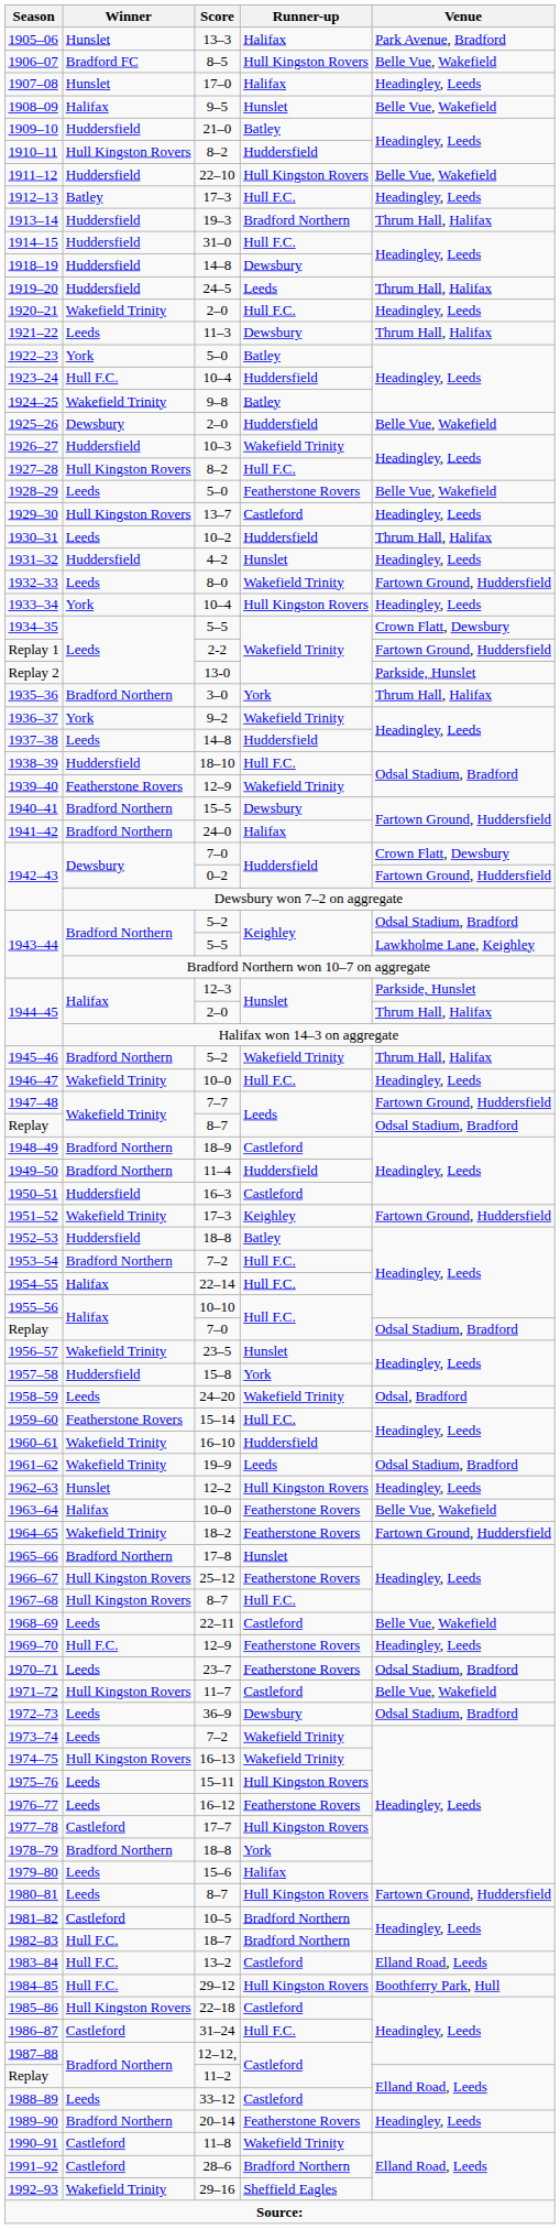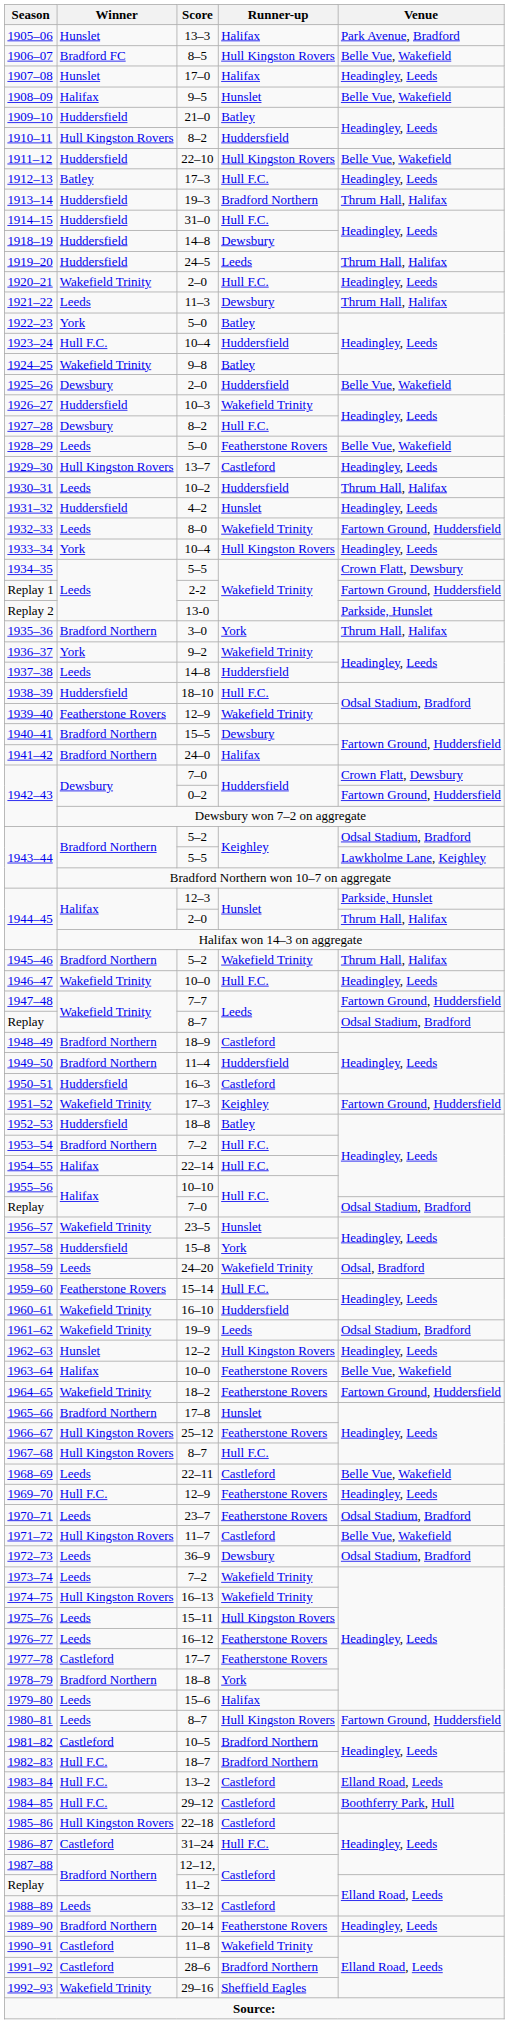 <table class=wikitable>
 <tr>
 <th>Season</th>
 <th>Winner</th>
 <th>Score</th>
 <th>Runner-up</th>
 <th>Venue</th>
 </tr>
 <tr>
 <td><a href='#'>1905–06</a></td>
 <td> <a href='#'>Hunslet</a></td>
 <td style="text-align: center;">13–3</td>
 <td> <a href='#'>Halifax</a></td>
 <td><a href='#'>Park Avenue</a>, <a href='#'>Bradford</a></td>
 </tr>
 <tr>
 <td><a href='#'>1906–07</a></td>
 <td><a href='#'>Bradford FC</a></td>
 <td style="text-align: center;">8–5</td>
 <td> <a href='#'>Hull Kingston Rovers</a></td>
 <td><a href='#'>Belle Vue</a>, <a href='#'>Wakefield</a></td>
 </tr>
 <tr>
 <td><a href='#'>1907–08</a></td>
 <td> <a href='#'>Hunslet</a></td>
 <td style="text-align: center;">17–0</td>
 <td> <a href='#'>Halifax</a></td>
 <td><a href='#'>Headingley</a>, <a href='#'>Leeds</a></td>
 </tr>
 <tr>
 <td><a href='#'>1908–09</a></td>
 <td> <a href='#'>Halifax</a></td>
 <td style="text-align: center;">9–5</td>
 <td> <a href='#'>Hunslet</a></td>
 <td><a href='#'>Belle Vue</a>, <a href='#'>Wakefield</a></td>
 </tr>
 <tr>
 <td><a href='#'>1909–10</a></td>
 <td> <a href='#'>Huddersfield</a></td>
 <td style="text-align: center;">21–0</td>
 <td> <a href='#'>Batley</a></td>
 <td rowspan=2><a href='#'>Headingley</a>, <a href='#'>Leeds</a></td>
 </tr>
 <tr>
 <td><a href='#'>1910–11</a></td>
 <td> <a href='#'>Hull Kingston Rovers</a></td>
 <td style="text-align: center;">8–2</td>
 <td> <a href='#'>Huddersfield</a></td>
 </tr>
 <tr>
 <td><a href='#'>1911–12</a></td>
 <td> <a href='#'>Huddersfield</a></td>
 <td style="text-align: center;">22–10</td>
 <td> <a href='#'>Hull Kingston Rovers</a></td>
 <td><a href='#'>Belle Vue</a>, <a href='#'>Wakefield</a></td>
 </tr>
 <tr>
 <td><a href='#'>1912–13</a></td>
 <td> <a href='#'>Batley</a></td>
 <td style="text-align: center;">17–3</td>
 <td> <a href='#'>Hull F.C.</a></td>
 <td><a href='#'>Headingley</a>, <a href='#'>Leeds</a></td>
 </tr>
 <tr>
 <td><a href='#'>1913–14</a></td>
 <td> <a href='#'>Huddersfield</a></td>
 <td style="text-align: center;">19–3</td>
 <td> <a href='#'>Bradford Northern</a></td>
 <td><a href='#'>Thrum Hall</a>, <a href='#'>Halifax</a></td>
 </tr>
 <tr>
 <td><a href='#'>1914–15</a></td>
 <td> <a href='#'>Huddersfield</a></td>
 <td style="text-align: center;">31–0</td>
 <td> <a href='#'>Hull F.C.</a></td>
 <td rowspan=2><a href='#'>Headingley</a>, <a href='#'>Leeds</a></td>
 </tr>
 <tr>
 <td><a href='#'>1918–19</a></td>
 <td> <a href='#'>Huddersfield</a></td>
 <td style="text-align: center;">14–8</td>
 <td> <a href='#'>Dewsbury</a></td>
 </tr>
 <tr>
 <td><a href='#'>1919–20</a></td>
 <td> <a href='#'>Huddersfield</a></td>
 <td style="text-align: center;">24–5</td>
 <td> <a href='#'>Leeds</a></td>
 <td><a href='#'>Thrum Hall</a>, <a href='#'>Halifax</a></td>
 </tr>
 <tr>
 <td><a href='#'>1920–21</a></td>
 <td> <a href='#'>Wakefield Trinity</a></td>
 <td style="text-align: center;">2–0</td>
 <td> <a href='#'>Hull F.C.</a></td>
 <td><a href='#'>Headingley</a>, <a href='#'>Leeds</a></td>
 </tr>
 <tr>
 <td><a href='#'>1921–22</a></td>
 <td> <a href='#'>Leeds</a></td>
 <td style="text-align: center;">11–3</td>
 <td> <a href='#'>Dewsbury</a></td>
 <td><a href='#'>Thrum Hall</a>, <a href='#'>Halifax</a></td>
 </tr>
 <tr>
 <td><a href='#'>1922–23</a></td>
 <td> <a href='#'>York</a></td>
 <td style="text-align: center;">5–0</td>
 <td> <a href='#'>Batley</a></td>
 <td rowspan=3><a href='#'>Headingley</a>, <a href='#'>Leeds</a></td>
 </tr>
 <tr>
 <td><a href='#'>1923–24</a></td>
 <td> <a href='#'>Hull F.C.</a></td>
 <td style="text-align: center;">10–4</td>
 <td> <a href='#'>Huddersfield</a></td>
 </tr>
 <tr>
 <td><a href='#'>1924–25</a></td>
 <td> <a href='#'>Wakefield Trinity</a></td>
 <td style="text-align: center;">9–8</td>
 <td> <a href='#'>Batley</a></td>
 </tr>
 <tr>
 <td><a href='#'>1925–26</a></td>
 <td> <a href='#'>Dewsbury</a></td>
 <td style="text-align: center;">2–0</td>
 <td> <a href='#'>Huddersfield</a></td>
 <td><a href='#'>Belle Vue</a>, <a href='#'>Wakefield</a></td>
 </tr>
 <tr>
 <td><a href='#'>1926–27</a></td>
 <td> <a href='#'>Huddersfield</a></td>
 <td style="text-align: center;">10–3</td>
 <td> <a href='#'>Wakefield Trinity</a></td>
 <td rowspan=2><a href='#'>Headingley</a>, <a href='#'>Leeds</a></td>
 </tr>
 <tr>
 <td><a href='#'>1927–28</a></td>
-<td> <a href='#'>Hull Kingston Rovers</a></td>
+<td> <a href='#'>Dewsbury</a></td>
 <td style="text-align: center;">8–2</td>
 <td> <a href='#'>Hull F.C.</a></td>
 </tr>
 <tr>
 <td><a href='#'>1928–29</a></td>
 <td> <a href='#'>Leeds</a></td>
 <td style="text-align: center;">5–0</td>
 <td> <a href='#'>Featherstone Rovers</a></td>
 <td><a href='#'>Belle Vue</a>, <a href='#'>Wakefield</a></td>
 </tr>
 <tr>
 <td><a href='#'>1929–30</a></td>
 <td> <a href='#'>Hull Kingston Rovers</a></td>
 <td style="text-align: center;">13–7</td>
 <td> <a href='#'>Castleford</a></td>
 <td><a href='#'>Headingley</a>, <a href='#'>Leeds</a></td>
 </tr>
 <tr>
 <td><a href='#'>1930–31</a></td>
 <td> <a href='#'>Leeds</a></td>
 <td style="text-align: center;">10–2</td>
 <td> <a href='#'>Huddersfield</a></td>
 <td><a href='#'>Thrum Hall</a>, <a href='#'>Halifax</a></td>
 </tr>
 <tr>
 <td><a href='#'>1931–32</a></td>
 <td> <a href='#'>Huddersfield</a></td>
 <td style="text-align: center;">4–2</td>
 <td> <a href='#'>Hunslet</a></td>
 <td><a href='#'>Headingley</a>, <a href='#'>Leeds</a></td>
 </tr>
 <tr>
 <td><a href='#'>1932–33</a></td>
 <td> <a href='#'>Leeds</a></td>
 <td style="text-align: center;">8–0</td>
 <td> <a href='#'>Wakefield Trinity</a></td>
 <td><a href='#'>Fartown Ground</a>, <a href='#'>Huddersfield</a></td>
 </tr>
 <tr>
 <td><a href='#'>1933–34</a></td>
 <td> <a href='#'>York</a></td>
 <td style="text-align: center;">10–4</td>
 <td> <a href='#'>Hull Kingston Rovers</a></td>
 <td><a href='#'>Headingley</a>, <a href='#'>Leeds</a></td>
 </tr>
 <tr>
 <td><a href='#'>1934–35</a></td>
 <td rowspan=3> <a href='#'>Leeds</a></td>
 <td style="text-align: center;">5–5</td>
 <td rowspan=3> <a href='#'>Wakefield Trinity</a></td>
 <td><a href='#'>Crown Flatt</a>, <a href='#'>Dewsbury</a></td>
 </tr>
 <tr>
 <td>Replay 1</td>
 <td style="text-align: center;">2-2</td>
 <td><a href='#'>Fartown Ground</a>, <a href='#'>Huddersfield</a></td>
 </tr>
 <tr>
 <td>Replay 2</td>
 <td style="text-align: center;">13-0</td>
 <td><a href='#'>Parkside, Hunslet</a></td>
 </tr>
 <tr>
 <td><a href='#'>1935–36</a></td>
 <td> <a href='#'>Bradford Northern</a></td>
 <td style="text-align: center;">3–0</td>
 <td> <a href='#'>York</a></td>
 <td><a href='#'>Thrum Hall</a>, <a href='#'>Halifax</a></td>
 </tr>
 <tr>
 <td><a href='#'>1936–37</a></td>
 <td> <a href='#'>York</a></td>
 <td style="text-align: center;">9–2</td>
 <td> <a href='#'>Wakefield Trinity</a></td>
 <td rowspan=2><a href='#'>Headingley</a>, <a href='#'>Leeds</a></td>
 </tr>
 <tr>
 <td><a href='#'>1937–38</a></td>
 <td> <a href='#'>Leeds</a></td>
 <td style="text-align: center;">14–8</td>
 <td> <a href='#'>Huddersfield</a></td>
 </tr>
 <tr>
 <td><a href='#'>1938–39</a></td>
 <td> <a href='#'>Huddersfield</a></td>
 <td style="text-align: center;">18–10</td>
 <td> <a href='#'>Hull F.C.</a></td>
 <td rowspan=2><a href='#'>Odsal Stadium</a>, <a href='#'>Bradford</a></td>
 </tr>
 <tr>
 <td><a href='#'>1939–40</a></td>
 <td> <a href='#'>Featherstone Rovers</a></td>
 <td style="text-align: center;">12–9</td>
 <td> <a href='#'>Wakefield Trinity</a></td>
 </tr>
 <tr>
 <td><a href='#'>1940–41</a></td>
 <td> <a href='#'>Bradford Northern</a></td>
 <td style="text-align: center;">15–5</td>
 <td> <a href='#'>Dewsbury</a></td>
 <td rowspan=2><a href='#'>Fartown Ground</a>, <a href='#'>Huddersfield</a></td>
 </tr>
 <tr>
 <td><a href='#'>1941–42</a></td>
 <td> <a href='#'>Bradford Northern</a></td>
 <td style="text-align: center;">24–0</td>
 <td> <a href='#'>Halifax</a></td>
 </tr>
 <tr>
 <td rowspan=3><a href='#'>1942–43</a></td>
 <td rowspan=2> <a href='#'>Dewsbury</a></td>
 <td style="text-align: center;">7–0</td>
 <td rowspan=2> <a href='#'>Huddersfield</a></td>
 <td><a href='#'>Crown Flatt</a>, <a href='#'>Dewsbury</a></td>
 </tr>
 <tr>
 <td style="text-align: center;">0–2</td>
 <td><a href='#'>Fartown Ground</a>, <a href='#'>Huddersfield</a></td>
 </tr>
 <tr>
 <td colspan=4; style="text-align: center;">Dewsbury won 7–2 on aggregate</td>
 </tr>
 <tr>
 <td rowspan=3><a href='#'>1943–44</a></td>
 <td rowspan=2> <a href='#'>Bradford Northern</a></td>
 <td style="text-align: center;">5–2</td>
 <td rowspan=2> <a href='#'>Keighley</a></td>
 <td><a href='#'>Odsal Stadium</a>, <a href='#'>Bradford</a></td>
 </tr>
 <tr>
 <td style="text-align: center;">5–5</td>
 <td><a href='#'>Lawkholme Lane</a>, <a href='#'>Keighley</a></td>
 </tr>
 <tr>
 <td colspan=4; style="text-align: center;">Bradford Northern won 10–7 on aggregate</td>
 </tr>
 <tr>
 <td rowspan=3><a href='#'>1944–45</a></td>
 <td rowspan=2> <a href='#'>Halifax</a></td>
 <td style="text-align: center;">12–3</td>
 <td rowspan=2> <a href='#'>Hunslet</a></td>
 <td><a href='#'>Parkside, Hunslet</a></td>
 </tr>
 <tr>
 <td style="text-align: center;">2–0</td>
 <td><a href='#'>Thrum Hall</a>, <a href='#'>Halifax</a></td>
 </tr>
 <tr>
 <td colspan=4; style="text-align: center;">Halifax won 14–3 on aggregate</td>
 </tr>
 <tr>
 <td><a href='#'>1945–46</a></td>
 <td> <a href='#'>Bradford Northern</a></td>
 <td style="text-align: center;">5–2</td>
 <td> <a href='#'>Wakefield Trinity</a></td>
 <td><a href='#'>Thrum Hall</a>, <a href='#'>Halifax</a></td>
 </tr>
 <tr>
 <td><a href='#'>1946–47</a></td>
 <td> <a href='#'>Wakefield Trinity</a></td>
 <td style="text-align: center;">10–0</td>
 <td> <a href='#'>Hull F.C.</a></td>
 <td><a href='#'>Headingley</a>, <a href='#'>Leeds</a></td>
 </tr>
 <tr>
 <td><a href='#'>1947–48</a></td>
 <td rowspan=2> <a href='#'>Wakefield Trinity</a></td>
 <td style="text-align: center;">7–7</td>
 <td rowspan=2> <a href='#'>Leeds</a></td>
 <td><a href='#'>Fartown Ground</a>, <a href='#'>Huddersfield</a></td>
 </tr>
 <tr>
 <td>Replay</td>
 <td style="text-align: center;">8–7</td>
 <td><a href='#'>Odsal Stadium</a>, <a href='#'>Bradford</a></td>
 </tr>
 <tr>
 <td><a href='#'>1948–49</a></td>
 <td> <a href='#'>Bradford Northern</a></td>
 <td style="text-align: center;">18–9</td>
 <td> <a href='#'>Castleford</a></td>
 <td rowspan=3><a href='#'>Headingley</a>, <a href='#'>Leeds</a></td>
 </tr>
 <tr>
 <td><a href='#'>1949–50</a></td>
 <td> <a href='#'>Bradford Northern</a></td>
 <td style="text-align: center;">11–4</td>
 <td> <a href='#'>Huddersfield</a></td>
 </tr>
 <tr>
 <td><a href='#'>1950–51</a></td>
 <td> <a href='#'>Huddersfield</a></td>
 <td style="text-align: center;">16–3</td>
 <td> <a href='#'>Castleford</a></td>
 </tr>
 <tr>
 <td><a href='#'>1951–52</a></td>
 <td> <a href='#'>Wakefield Trinity</a></td>
 <td style="text-align: center;">17–3</td>
 <td> <a href='#'>Keighley</a></td>
 <td><a href='#'>Fartown Ground</a>, <a href='#'>Huddersfield</a></td>
 </tr>
 <tr>
 <td><a href='#'>1952–53</a></td>
 <td> <a href='#'>Huddersfield</a></td>
 <td style="text-align: center;">18–8</td>
 <td> <a href='#'>Batley</a></td>
 <td rowspan=4><a href='#'>Headingley</a>, <a href='#'>Leeds</a></td>
 </tr>
 <tr>
 <td><a href='#'>1953–54</a></td>
 <td> <a href='#'>Bradford Northern</a></td>
 <td style="text-align: center;">7–2</td>
 <td> <a href='#'>Hull F.C.</a></td>
 </tr>
 <tr>
 <td><a href='#'>1954–55</a></td>
 <td> <a href='#'>Halifax</a></td>
 <td style="text-align: center;">22–14</td>
 <td> <a href='#'>Hull F.C.</a></td>
 </tr>
 <tr>
 <td><a href='#'>1955–56</a></td>
 <td rowspan=2> <a href='#'>Halifax</a></td>
 <td style="text-align: center;">10–10</td>
 <td rowspan=2> <a href='#'>Hull F.C.</a></td>
 </tr>
 <tr>
 <td>Replay</td>
 <td style="text-align: center;">7–0</td>
 <td><a href='#'>Odsal Stadium</a>, <a href='#'>Bradford</a></td>
 </tr>
 <tr>
 <td><a href='#'>1956–57</a></td>
 <td> <a href='#'>Wakefield Trinity</a></td>
 <td style="text-align: center;">23–5</td>
 <td> <a href='#'>Hunslet</a></td>
 <td rowspan=2><a href='#'>Headingley</a>, <a href='#'>Leeds</a></td>
 </tr>
 <tr>
 <td><a href='#'>1957–58</a></td>
 <td> <a href='#'>Huddersfield</a></td>
 <td style="text-align: center;">15–8</td>
 <td> <a href='#'>York</a></td>
 </tr>
 <tr>
 <td><a href='#'>1958–59</a></td>
 <td> <a href='#'>Leeds</a></td>
 <td style="text-align: center;">24–20</td>
 <td> <a href='#'>Wakefield Trinity</a></td>
 <td><a href='#'>Odsal</a>, <a href='#'>Bradford</a></td>
 </tr>
 <tr>
 <td><a href='#'>1959–60</a></td>
 <td> <a href='#'>Featherstone Rovers</a></td>
 <td style="text-align: center;">15–14</td>
 <td> <a href='#'>Hull F.C.</a></td>
 <td rowspan=2><a href='#'>Headingley</a>, <a href='#'>Leeds</a></td>
 </tr>
 <tr>
 <td><a href='#'>1960–61</a></td>
 <td> <a href='#'>Wakefield Trinity</a></td>
 <td style="text-align: center;">16–10</td>
 <td> <a href='#'>Huddersfield</a></td>
 </tr>
 <tr>
 <td><a href='#'>1961–62</a></td>
 <td> <a href='#'>Wakefield Trinity</a></td>
 <td style="text-align: center;">19–9</td>
 <td> <a href='#'>Leeds</a></td>
 <td><a href='#'>Odsal Stadium</a>, <a href='#'>Bradford</a></td>
 </tr>
 <tr>
 <td><a href='#'>1962–63</a></td>
 <td> <a href='#'>Hunslet</a></td>
 <td style="text-align: center;">12–2</td>
 <td> <a href='#'>Hull Kingston Rovers</a></td>
 <td><a href='#'>Headingley</a>, <a href='#'>Leeds</a></td>
 </tr>
 <tr>
 <td><a href='#'>1963–64</a></td>
 <td> <a href='#'>Halifax</a></td>
 <td style="text-align: center;">10–0</td>
 <td> <a href='#'>Featherstone Rovers</a></td>
 <td><a href='#'>Belle Vue</a>, <a href='#'>Wakefield</a></td>
 </tr>
 <tr>
 <td><a href='#'>1964–65</a></td>
 <td> <a href='#'>Wakefield Trinity</a></td>
 <td style="text-align: center;">18–2</td>
 <td> <a href='#'>Featherstone Rovers</a></td>
 <td><a href='#'>Fartown Ground</a>, <a href='#'>Huddersfield</a></td>
 </tr>
 <tr>
 <td><a href='#'>1965–66</a></td>
 <td> <a href='#'>Bradford Northern</a></td>
 <td style="text-align: center;">17–8</td>
 <td> <a href='#'>Hunslet</a></td>
 <td rowspan=3><a href='#'>Headingley</a>, <a href='#'>Leeds</a></td>
 </tr>
 <tr>
 <td><a href='#'>1966–67</a></td>
 <td> <a href='#'>Hull Kingston Rovers</a></td>
 <td style="text-align: center;">25–12</td>
 <td> <a href='#'>Featherstone Rovers</a></td>
 </tr>
 <tr>
 <td><a href='#'>1967–68</a></td>
 <td> <a href='#'>Hull Kingston Rovers</a></td>
 <td style="text-align: center;">8–7</td>
 <td> <a href='#'>Hull F.C.</a></td>
 </tr>
 <tr>
 <td><a href='#'>1968–69</a></td>
 <td> <a href='#'>Leeds</a></td>
 <td style="text-align: center;">22–11</td>
 <td> <a href='#'>Castleford</a></td>
 <td><a href='#'>Belle Vue</a>, <a href='#'>Wakefield</a></td>
 </tr>
 <tr>
 <td><a href='#'>1969–70</a></td>
 <td> <a href='#'>Hull F.C.</a></td>
 <td style="text-align: center;">12–9</td>
 <td> <a href='#'>Featherstone Rovers</a></td>
 <td><a href='#'>Headingley</a>, <a href='#'>Leeds</a></td>
 </tr>
 <tr>
 <td><a href='#'>1970–71</a></td>
 <td> <a href='#'>Leeds</a></td>
 <td style="text-align: center;">23–7</td>
 <td> <a href='#'>Featherstone Rovers</a></td>
 <td><a href='#'>Odsal Stadium</a>, <a href='#'>Bradford</a></td>
 </tr>
 <tr>
 <td><a href='#'>1971–72</a></td>
 <td> <a href='#'>Hull Kingston Rovers</a></td>
 <td style="text-align: center;">11–7</td>
 <td> <a href='#'>Castleford</a></td>
 <td><a href='#'>Belle Vue</a>, <a href='#'>Wakefield</a></td>
 </tr>
 <tr>
 <td><a href='#'>1972–73</a></td>
 <td> <a href='#'>Leeds</a></td>
 <td style="text-align: center;">36–9</td>
 <td> <a href='#'>Dewsbury</a></td>
 <td><a href='#'>Odsal Stadium</a>, <a href='#'>Bradford</a></td>
 </tr>
 <tr>
 <td><a href='#'>1973–74</a></td>
 <td> <a href='#'>Leeds</a></td>
 <td style="text-align: center;">7–2</td>
 <td> <a href='#'>Wakefield Trinity</a></td>
 <td rowspan=7><a href='#'>Headingley</a>, <a href='#'>Leeds</a></td>
 </tr>
 <tr>
 <td><a href='#'>1974–75</a></td>
 <td> <a href='#'>Hull Kingston Rovers</a></td>
 <td style="text-align: center;">16–13</td>
 <td> <a href='#'>Wakefield Trinity</a></td>
 </tr>
 <tr>
 <td><a href='#'>1975–76</a></td>
 <td> <a href='#'>Leeds</a></td>
 <td style="text-align: center;">15–11</td>
 <td> <a href='#'>Hull Kingston Rovers</a></td>
 </tr>
 <tr>
 <td><a href='#'>1976–77</a></td>
 <td> <a href='#'>Leeds</a></td>
 <td style="text-align: center;">16–12</td>
 <td> <a href='#'>Featherstone Rovers</a></td>
 </tr>
 <tr>
 <td><a href='#'>1977–78</a></td>
 <td> <a href='#'>Castleford</a></td>
 <td style="text-align: center;">17–7</td>
-<td> <a href='#'>Hull Kingston Rovers</a></td>
+<td> <a href='#'>Featherstone Rovers</a></td>
 </tr>
 <tr>
 <td><a href='#'>1978–79</a></td>
 <td> <a href='#'>Bradford Northern</a></td>
 <td style="text-align: center;">18–8</td>
 <td> <a href='#'>York</a></td>
 </tr>
 <tr>
 <td><a href='#'>1979–80</a></td>
 <td> <a href='#'>Leeds</a></td>
 <td style="text-align: center;">15–6</td>
 <td> <a href='#'>Halifax</a></td>
 </tr>
 <tr>
 <td><a href='#'>1980–81</a></td>
 <td> <a href='#'>Leeds</a></td>
 <td style="text-align: center;">8–7</td>
 <td> <a href='#'>Hull Kingston Rovers</a></td>
 <td><a href='#'>Fartown Ground</a>, <a href='#'>Huddersfield</a></td>
 </tr>
 <tr>
 <td><a href='#'>1981–82</a></td>
 <td> <a href='#'>Castleford</a></td>
 <td style="text-align: center;">10–5</td>
 <td> <a href='#'>Bradford Northern</a></td>
 <td rowspan=2><a href='#'>Headingley</a>, <a href='#'>Leeds</a></td>
 </tr>
 <tr>
 <td><a href='#'>1982–83</a></td>
 <td> <a href='#'>Hull F.C.</a></td>
 <td style="text-align: center;">18–7</td>
 <td> <a href='#'>Bradford Northern</a></td>
 </tr>
 <tr>
 <td><a href='#'>1983–84</a></td>
 <td> <a href='#'>Hull F.C.</a></td>
 <td style="text-align: center;">13–2</td>
 <td> <a href='#'>Castleford</a></td>
 <td><a href='#'>Elland Road</a>, <a href='#'>Leeds</a></td>
 </tr>
 <tr>
 <td><a href='#'>1984–85</a></td>
 <td> <a href='#'>Hull F.C.</a></td>
 <td style="text-align: center;">29–12</td>
-<td> <a href='#'>Hull Kingston Rovers</a></td>
+<td> <a href='#'>Castleford</a></td>
 <td><a href='#'>Boothferry Park</a>, <a href='#'>Hull</a></td>
 </tr>
 <tr>
 <td><a href='#'>1985–86</a></td>
 <td> <a href='#'>Hull Kingston Rovers</a></td>
 <td style="text-align: center;">22–18</td>
 <td> <a href='#'>Castleford</a></td>
 <td rowspan=3><a href='#'>Headingley</a>, <a href='#'>Leeds</a></td>
 </tr>
 <tr>
 <td><a href='#'>1986–87</a></td>
 <td> <a href='#'>Castleford</a></td>
 <td style="text-align: center;">31–24</td>
 <td> <a href='#'>Hull F.C.</a></td>
 </tr>
 <tr>
 <td><a href='#'>1987–88</a></td>
 <td rowspan=2> <a href='#'>Bradford Northern</a></td>
 <td style="text-align: center;">12–12,</td>
 <td rowspan=2> <a href='#'>Castleford</a></td>
 </tr>
 <tr>
 <td>Replay</td>
 <td style="text-align: center;">11–2</td>
 <td rowspan=2><a href='#'>Elland Road</a>, <a href='#'>Leeds</a></td>
 </tr>
 <tr>
 <td><a href='#'>1988–89</a></td>
 <td> <a href='#'>Leeds</a></td>
 <td style="text-align: center;">33–12</td>
 <td> <a href='#'>Castleford</a></td>
 </tr>
 <tr>
 <td><a href='#'>1989–90</a></td>
 <td> <a href='#'>Bradford Northern</a></td>
 <td style="text-align: center;">20–14</td>
 <td> <a href='#'>Featherstone Rovers</a></td>
 <td><a href='#'>Headingley</a>, <a href='#'>Leeds</a></td>
 </tr>
 <tr>
 <td><a href='#'>1990–91</a></td>
 <td> <a href='#'>Castleford</a></td>
 <td style="text-align: center;">11–8</td>
 <td> <a href='#'>Wakefield Trinity</a></td>
 <td rowspan=3><a href='#'>Elland Road</a>, <a href='#'>Leeds</a></td>
 </tr>
 <tr>
 <td><a href='#'>1991–92</a></td>
 <td> <a href='#'>Castleford</a></td>
 <td style="text-align: center;">28–6</td>
 <td> <a href='#'>Bradford Northern</a></td>
 </tr>
 <tr>
 <td><a href='#'>1992–93</a></td>
 <td> <a href='#'>Wakefield Trinity</a></td>
 <td style="text-align: center;">29–16</td>
 <td> <a href='#'>Sheffield Eagles</a></td>
 </tr>
 <tr>
 <td colspan=5; style="text-align:center;"><strong>Source:</strong></td>
 </tr>
 </table>
